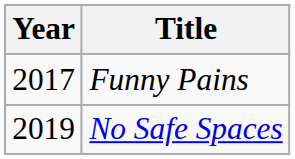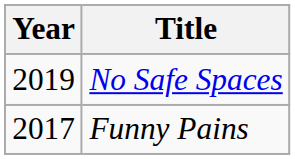 <table class = "wikitable sortable">
 <tr>
 <th>Year</th>
 <th>Title</th>
 </tr>
 <tr>
+<td>2019</td>
+<td><em><a href='#'>No Safe Spaces</a></em></td>
+</tr>
+<tr>
 <td>2017</td>
 <td><em>Funny Pains</em></td>
 </tr>
-<tr>
-<td>2019</td>
-<td><em><a href='#'>No Safe Spaces</a></em></td>
-</tr>
 </table>
